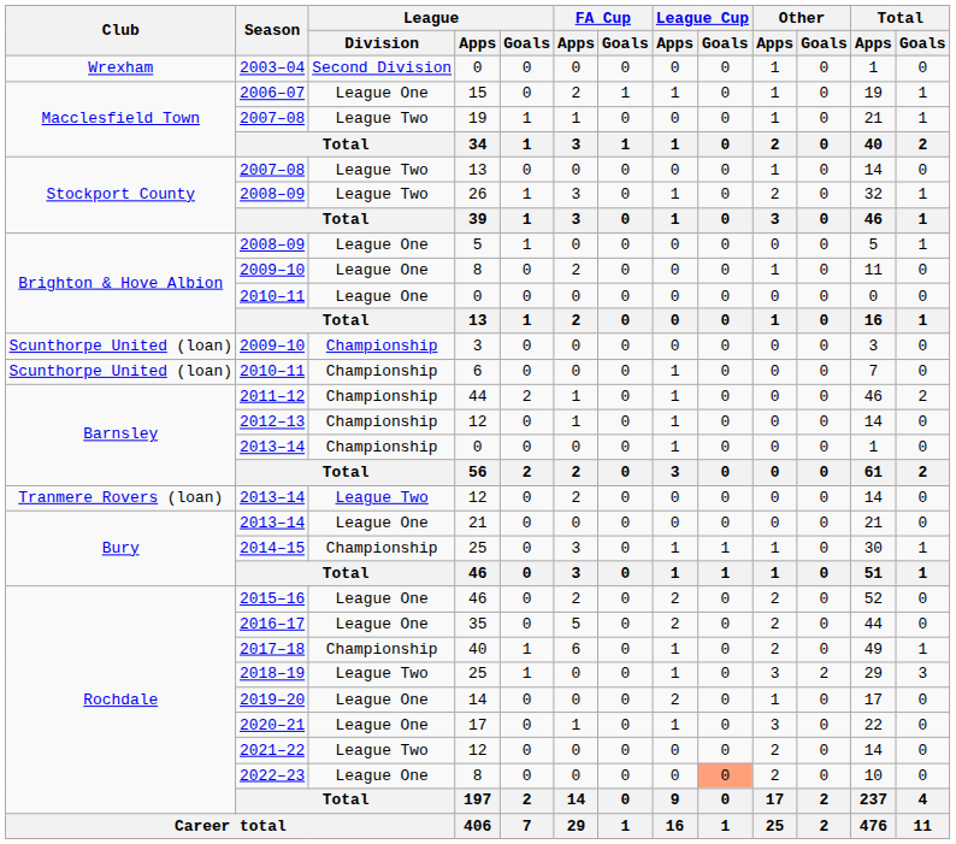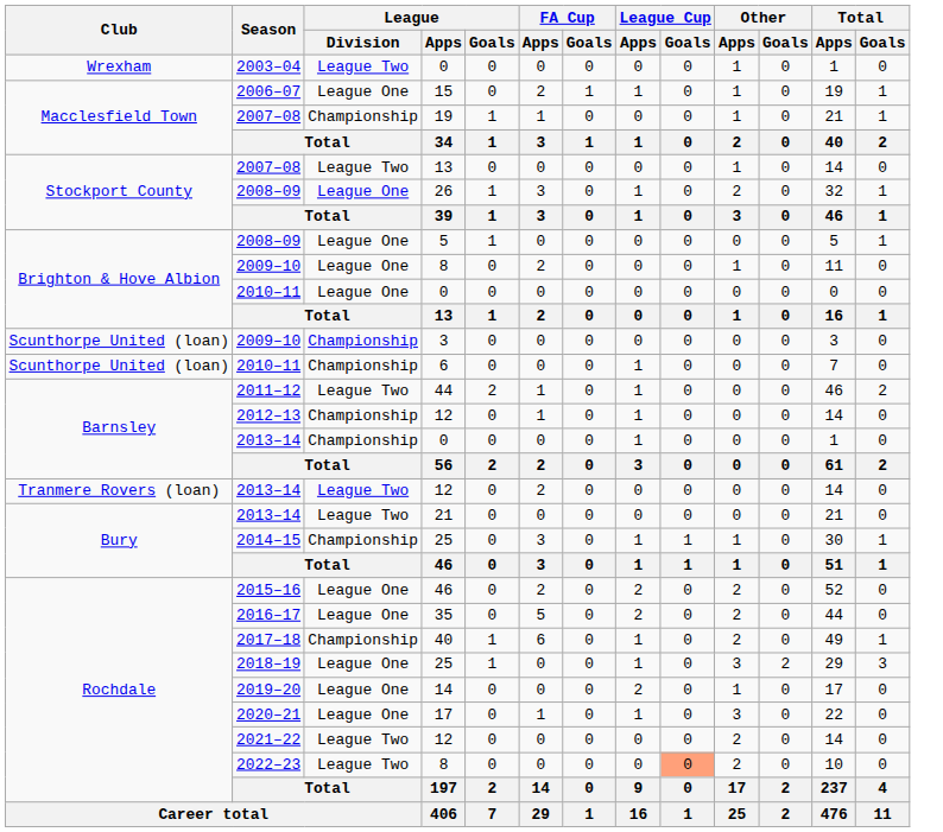 <table class="wikitable" style="text-align: center">
 <tr>
 <th rowspan="2">Club</th>
 <th rowspan="2">Season</th>
 <th colspan="3">League</th>
 <th colspan="2"><a href='#'>FA Cup</a></th>
 <th colspan="2"><a href='#'>League Cup</a></th>
 <th colspan="2">Other</th>
 <th colspan="2">Total</th>
 </tr>
 <tr>
 <th>Division</th>
 <th>Apps</th>
 <th>Goals</th>
 <th>Apps</th>
 <th>Goals</th>
 <th>Apps</th>
 <th>Goals</th>
 <th>Apps</th>
 <th>Goals</th>
 <th>Apps</th>
 <th>Goals</th>
 </tr>
 <tr>
 <td><a href='#'>Wrexham</a></td>
 <td><a href='#'>2003–04</a></td>
-<td><a href='#'>Second Division</a></td>
+<td><a href='#'>League Two</a></td>
 <td>0</td>
 <td>0</td>
 <td>0</td>
 <td>0</td>
 <td>0</td>
 <td>0</td>
 <td>1</td>
 <td>0</td>
 <td>1</td>
 <td>0</td>
 </tr>
 <tr>
 <td rowspan="3"><a href='#'>Macclesfield Town</a></td>
 <td><a href='#'>2006–07</a></td>
 <td>League One</td>
 <td>15</td>
 <td>0</td>
 <td>2</td>
 <td>1</td>
 <td>1</td>
 <td>0</td>
 <td>1</td>
 <td>0</td>
 <td>19</td>
 <td>1</td>
 </tr>
 <tr>
 <td><a href='#'>2007–08</a></td>
-<td>League Two</td>
+<td>Championship</td>
 <td>19</td>
 <td>1</td>
 <td>1</td>
 <td>0</td>
 <td>0</td>
 <td>0</td>
 <td>1</td>
 <td>0</td>
 <td>21</td>
 <td>1</td>
 </tr>
 <tr>
 <th colspan="2">Total</th>
 <th>34</th>
 <th>1</th>
 <th>3</th>
 <th>1</th>
 <th>1</th>
 <th>0</th>
 <th>2</th>
 <th>0</th>
 <th>40</th>
 <th>2</th>
 </tr>
 <tr>
 <td rowspan="3"><a href='#'>Stockport County</a></td>
 <td><a href='#'>2007–08</a></td>
 <td>League Two</td>
 <td>13</td>
 <td>0</td>
 <td>0</td>
 <td>0</td>
 <td>0</td>
 <td>0</td>
 <td>1</td>
 <td>0</td>
 <td>14</td>
 <td>0</td>
 </tr>
 <tr>
 <td><a href='#'>2008–09</a></td>
-<td>League Two</td>
+<td><a href='#'>League One</a></td>
 <td>26</td>
 <td>1</td>
 <td>3</td>
 <td>0</td>
 <td>1</td>
 <td>0</td>
 <td>2</td>
 <td>0</td>
 <td>32</td>
 <td>1</td>
 </tr>
 <tr>
 <th colspan="2">Total</th>
 <th>39</th>
 <th>1</th>
 <th>3</th>
 <th>0</th>
 <th>1</th>
 <th>0</th>
 <th>3</th>
 <th>0</th>
 <th>46</th>
 <th>1</th>
 </tr>
 <tr>
 <td rowspan="4"><a href='#'>Brighton & Hove Albion</a></td>
 <td><a href='#'>2008–09</a></td>
 <td>League One</td>
 <td>5</td>
 <td>1</td>
 <td>0</td>
 <td>0</td>
 <td>0</td>
 <td>0</td>
 <td>0</td>
 <td>0</td>
 <td>5</td>
 <td>1</td>
 </tr>
 <tr>
 <td><a href='#'>2009–10</a></td>
 <td>League One</td>
 <td>8</td>
 <td>0</td>
 <td>2</td>
 <td>0</td>
 <td>0</td>
 <td>0</td>
 <td>1</td>
 <td>0</td>
 <td>11</td>
 <td>0</td>
 </tr>
 <tr>
 <td><a href='#'>2010–11</a></td>
 <td>League One</td>
 <td>0</td>
 <td>0</td>
 <td>0</td>
 <td>0</td>
 <td>0</td>
 <td>0</td>
 <td>0</td>
 <td>0</td>
 <td>0</td>
 <td>0</td>
 </tr>
 <tr>
 <th colspan="2">Total</th>
 <th>13</th>
 <th>1</th>
 <th>2</th>
 <th>0</th>
 <th>0</th>
 <th>0</th>
 <th>1</th>
 <th>0</th>
 <th>16</th>
 <th>1</th>
 </tr>
 <tr>
 <td><a href='#'>Scunthorpe United</a> (loan)</td>
 <td><a href='#'>2009–10</a></td>
 <td><a href='#'>Championship</a></td>
 <td>3</td>
 <td>0</td>
 <td>0</td>
 <td>0</td>
 <td>0</td>
 <td>0</td>
 <td>0</td>
 <td>0</td>
 <td>3</td>
 <td>0</td>
 </tr>
 <tr>
 <td><a href='#'>Scunthorpe United</a> (loan)</td>
 <td><a href='#'>2010–11</a></td>
 <td>Championship</td>
 <td>6</td>
 <td>0</td>
 <td>0</td>
 <td>0</td>
 <td>1</td>
 <td>0</td>
 <td>0</td>
 <td>0</td>
 <td>7</td>
 <td>0</td>
 </tr>
 <tr>
 <td rowspan="4"><a href='#'>Barnsley</a></td>
 <td><a href='#'>2011–12</a></td>
-<td>Championship</td>
+<td>League Two</td>
 <td>44</td>
 <td>2</td>
 <td>1</td>
 <td>0</td>
 <td>1</td>
 <td>0</td>
 <td>0</td>
 <td>0</td>
 <td>46</td>
 <td>2</td>
 </tr>
 <tr>
 <td><a href='#'>2012–13</a></td>
 <td>Championship</td>
 <td>12</td>
 <td>0</td>
 <td>1</td>
 <td>0</td>
 <td>1</td>
 <td>0</td>
 <td>0</td>
 <td>0</td>
 <td>14</td>
 <td>0</td>
 </tr>
 <tr>
 <td><a href='#'>2013–14</a></td>
 <td>Championship</td>
 <td>0</td>
 <td>0</td>
 <td>0</td>
 <td>0</td>
 <td>1</td>
 <td>0</td>
 <td>0</td>
 <td>0</td>
 <td>1</td>
 <td>0</td>
 </tr>
 <tr>
 <th colspan="2">Total</th>
 <th>56</th>
 <th>2</th>
 <th>2</th>
 <th>0</th>
 <th>3</th>
 <th>0</th>
 <th>0</th>
 <th>0</th>
 <th>61</th>
 <th>2</th>
 </tr>
 <tr>
 <td><a href='#'>Tranmere Rovers</a> (loan)</td>
 <td><a href='#'>2013–14</a></td>
 <td><a href='#'>League Two</a></td>
 <td>12</td>
 <td>0</td>
 <td>2</td>
 <td>0</td>
 <td>0</td>
 <td>0</td>
 <td>0</td>
 <td>0</td>
 <td>14</td>
 <td>0</td>
 </tr>
 <tr>
 <td rowspan="3"><a href='#'>Bury</a></td>
 <td><a href='#'>2013–14</a></td>
-<td>League One</td>
+<td>League Two</td>
 <td>21</td>
 <td>0</td>
 <td>0</td>
 <td>0</td>
 <td>0</td>
 <td>0</td>
 <td>0</td>
 <td>0</td>
 <td>21</td>
 <td>0</td>
 </tr>
 <tr>
 <td><a href='#'>2014–15</a></td>
 <td>Championship</td>
 <td>25</td>
 <td>0</td>
 <td>3</td>
 <td>0</td>
 <td>1</td>
 <td>1</td>
 <td>1</td>
 <td>0</td>
 <td>30</td>
 <td>1</td>
 </tr>
 <tr>
 <th colspan="2">Total</th>
 <th>46</th>
 <th>0</th>
 <th>3</th>
 <th>0</th>
 <th>1</th>
 <th>1</th>
 <th>1</th>
 <th>0</th>
 <th>51</th>
 <th>1</th>
 </tr>
 <tr>
 <td rowspan="9"><a href='#'>Rochdale</a></td>
 <td><a href='#'>2015–16</a></td>
 <td>League One</td>
 <td>46</td>
 <td>0</td>
 <td>2</td>
 <td>0</td>
 <td>2</td>
 <td>0</td>
 <td>2</td>
 <td>0</td>
 <td>52</td>
 <td>0</td>
 </tr>
 <tr>
 <td><a href='#'>2016–17</a></td>
 <td>League One</td>
 <td>35</td>
 <td>0</td>
 <td>5</td>
 <td>0</td>
 <td>2</td>
 <td>0</td>
 <td>2</td>
 <td>0</td>
 <td>44</td>
 <td>0</td>
 </tr>
 <tr>
 <td><a href='#'>2017–18</a></td>
 <td>Championship</td>
 <td>40</td>
 <td>1</td>
 <td>6</td>
 <td>0</td>
 <td>1</td>
 <td>0</td>
 <td>2</td>
 <td>0</td>
 <td>49</td>
 <td>1</td>
 </tr>
 <tr>
 <td><a href='#'>2018–19</a></td>
-<td>League Two</td>
+<td>League One</td>
 <td>25</td>
 <td>1</td>
 <td>0</td>
 <td>0</td>
 <td>1</td>
 <td>0</td>
 <td>3</td>
 <td>2</td>
 <td>29</td>
 <td>3</td>
 </tr>
 <tr>
 <td><a href='#'>2019–20</a></td>
 <td>League One</td>
 <td>14</td>
 <td>0</td>
 <td>0</td>
 <td>0</td>
 <td>2</td>
 <td>0</td>
 <td>1</td>
 <td>0</td>
 <td>17</td>
 <td>0</td>
 </tr>
 <tr>
 <td><a href='#'>2020–21</a></td>
 <td>League One</td>
 <td>17</td>
 <td>0</td>
 <td>1</td>
 <td>0</td>
 <td>1</td>
 <td>0</td>
 <td>3</td>
 <td>0</td>
 <td>22</td>
 <td>0</td>
 </tr>
 <tr>
 <td><a href='#'>2021–22</a></td>
 <td>League Two</td>
 <td>12</td>
 <td>0</td>
 <td>0</td>
 <td>0</td>
 <td>0</td>
 <td>0</td>
 <td>2</td>
 <td>0</td>
 <td>14</td>
 <td>0</td>
 </tr>
 <tr>
 <td><a href='#'>2022–23</a></td>
-<td>League One</td>
+<td>League Two</td>
 <td>8</td>
 <td>0</td>
 <td>0</td>
 <td>0</td>
 <td>0</td>
 <td style="background: lightsalmon;">0</td>
 <td>2</td>
 <td>0</td>
 <td>10</td>
 <td>0</td>
 </tr>
 <tr>
 <th colspan="2">Total</th>
 <th>197</th>
 <th>2</th>
 <th>14</th>
 <th>0</th>
 <th>9</th>
 <th>0</th>
 <th>17</th>
 <th>2</th>
 <th>237</th>
 <th>4</th>
 </tr>
 <tr>
 <th colspan="3">Career total</th>
 <th>406</th>
 <th>7</th>
 <th>29</th>
 <th>1</th>
 <th>16</th>
 <th>1</th>
 <th>25</th>
 <th>2</th>
 <th>476</th>
 <th>11</th>
 </tr>
 </table>
